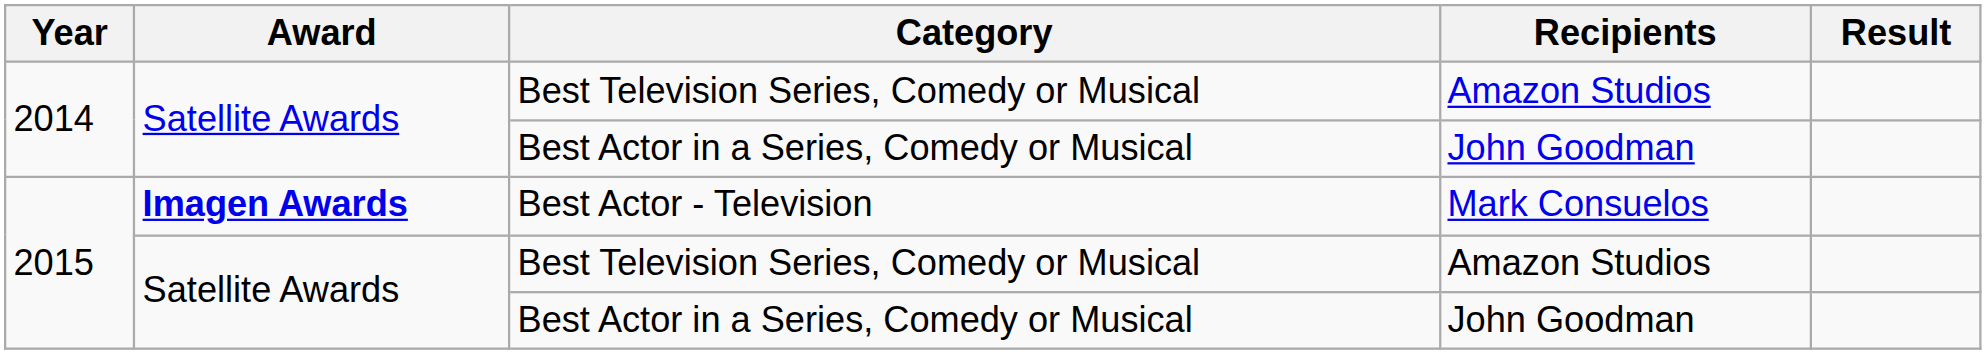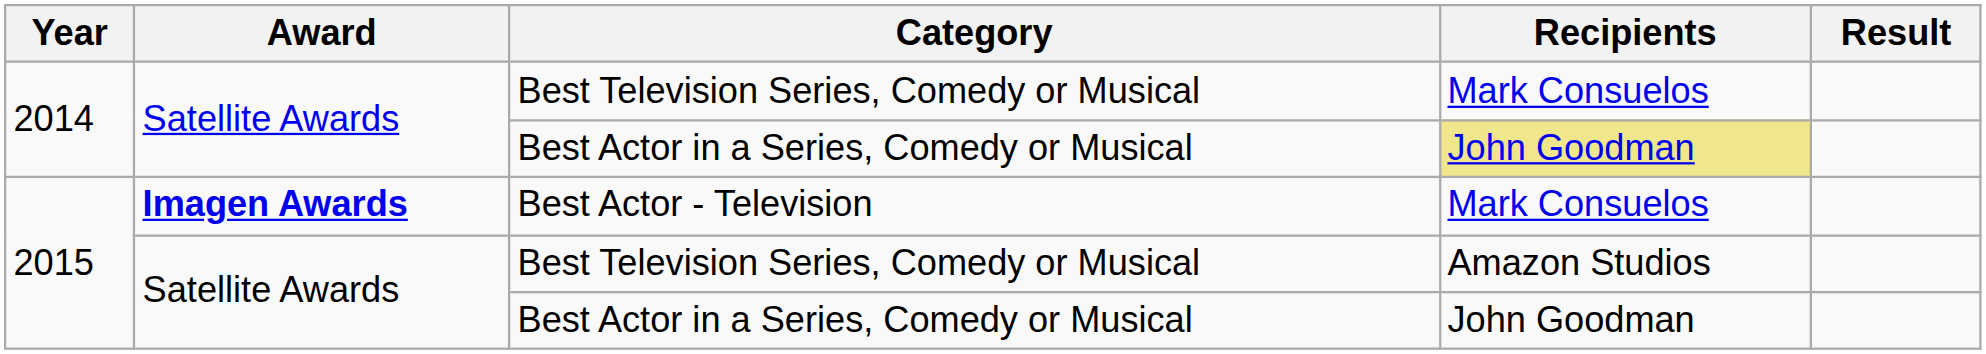 <table class="wikitable" style="width:99%;">
 <tr>
 <th>Year</th>
 <th>Award</th>
 <th>Category</th>
 <th>Recipients</th>
 <th>Result</th>
 </tr>
 <tr>
 <td rowspan=2>2014</td>
 <td rowspan=2><a href='#'>Satellite Awards</a></td>
 <td>Best Television Series, Comedy or Musical</td>
-<td><a href='#'>Amazon Studios</a></td>
+<td><a href='#'>Mark Consuelos</a></td>
 <td></td>
 </tr>
 <tr>
 <td>Best Actor in a Series, Comedy or Musical</td>
-<td><a href='#'>John Goodman</a></td>
+<td style="background: khaki;"><a href='#'>John Goodman</a></td>
 <td></td>
 </tr>
 <tr>
 <td rowspan=3>2015</td>
 <td><strong><a href='#'>Imagen Awards</a></strong></td>
 <td>Best Actor - Television</td>
 <td><a href='#'>Mark Consuelos</a></td>
 <td></td>
 </tr>
 <tr>
 <td rowspan=2>Satellite Awards</td>
 <td>Best Television Series, Comedy or Musical</td>
 <td>Amazon Studios</td>
 <td></td>
 </tr>
 <tr>
 <td>Best Actor in a Series, Comedy or Musical</td>
 <td>John Goodman</td>
 <td></td>
 </tr>
 </table>
